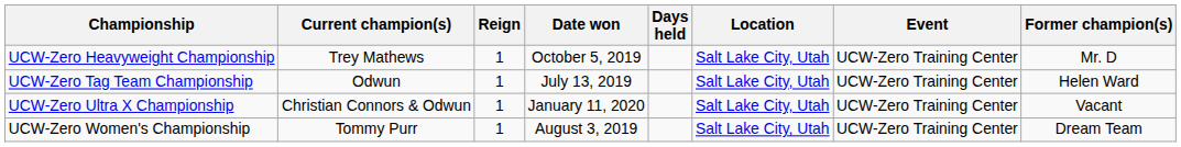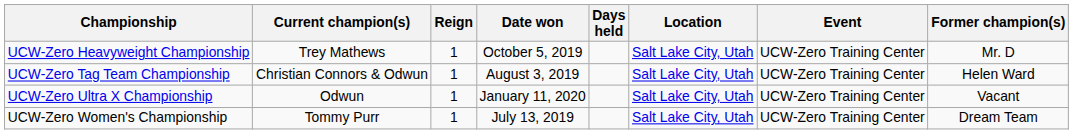 <table class="wikitable" style="font-size: 85%;">
 <tr>
 <th>Championship</th>
 <th>Current champion(s)</th>
 <th>Reign</th>
 <th>Date won</th>
 <th>Days<br>held</th>
 <th>Location</th>
 <th>Event</th>
 <th>Former champion(s)</th>
 </tr>
 <tr>
 <td><a href='#'>UCW-Zero Heavyweight Championship</a></td>
 <td align=center>Trey Mathews</td>
 <td align=center>1</td>
 <td align=center>October 5, 2019</td>
 <td align=center></td>
 <td align=center><a href='#'>Salt Lake City, Utah</a></td>
 <td align=center>UCW-Zero Training Center</td>
 <td align=center>Mr. D</td>
 </tr>
 <tr>
 <td><a href='#'>UCW-Zero Tag Team Championship</a></td>
-<td align=center>Odwun</td>
+<td align=center>Christian Connors & Odwun</td>
 <td align=center>1</td>
-<td align=center>July 13, 2019</td>
+<td align=center>August 3, 2019</td>
 <td align=center></td>
 <td align=center><a href='#'>Salt Lake City, Utah</a></td>
 <td align=center>UCW-Zero Training Center</td>
 <td align=center>Helen Ward</td>
 </tr>
 <tr>
 <td><a href='#'>UCW-Zero Ultra X Championship</a></td>
-<td align=center>Christian Connors & Odwun</td>
+<td align=center>Odwun</td>
 <td align=center>1</td>
 <td align=center>January 11, 2020</td>
 <td align=center></td>
 <td align=center><a href='#'>Salt Lake City, Utah</a></td>
 <td align=center>UCW-Zero Training Center</td>
 <td align=center>Vacant</td>
 </tr>
 <tr>
 <td>UCW-Zero Women's Championship</td>
 <td align=center>Tommy Purr</td>
 <td align=center>1</td>
-<td align=center>August 3, 2019</td>
+<td align=center>July 13, 2019</td>
 <td align=center></td>
 <td align=center><a href='#'>Salt Lake City, Utah</a></td>
 <td align=center>UCW-Zero Training Center</td>
 <td align=center>Dream Team</td>
 </tr>
 </table>
